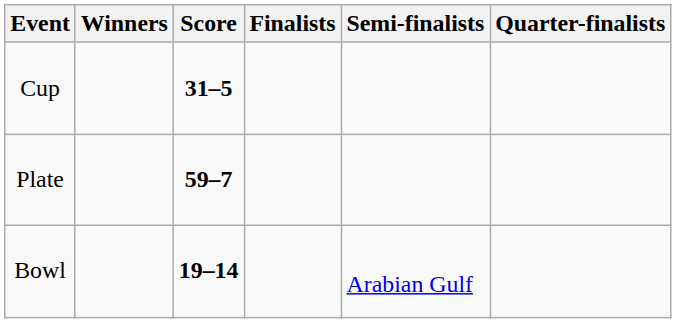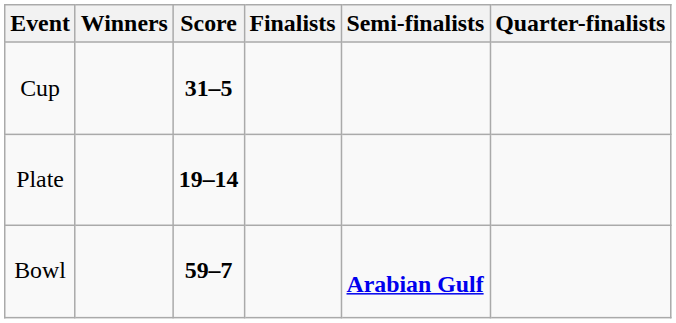 <table class="wikitable" style="text-align: center">
 <tr>
 <th>Event</th>
 <th>Winners</th>
 <th>Score</th>
 <th>Finalists</th>
 <th>Semi-finalists</th>
 <th>Quarter-finalists</th>
 </tr>
 <tr>
 <td>Cup</td>
 <td align=left><strong></strong></td>
 <td><strong>31–5</strong></td>
 <td align=left></td>
 <td align=left><br></td>
 <td align=left><br><br><br></td>
 </tr>
 <tr>
 <td>Plate</td>
 <td align=left><strong></strong></td>
-<td><strong>59–7</strong></td>
+<td><strong>19–14</strong></td>
 <td align=left></td>
 <td align=left><br></td>
 <td align=left><br><br><br></td>
 </tr>
 <tr>
 <td>Bowl</td>
 <td align=left><strong></strong></td>
-<td><strong>19–14</strong></td>
+<td><strong>59–7</strong></td>
 <td align=left></td>
-<td align=left><br> <a href='#'>Arabian Gulf</a></td>
+<td align=left><strong><br> <a href='#'>Arabian Gulf</a></strong></td>
 <td align=left><br><br><br></td>
 </tr>
 </table>
